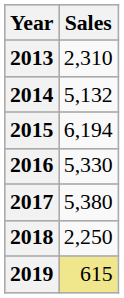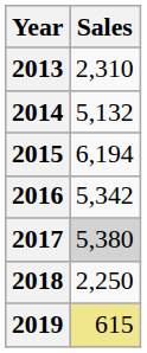 <table class="wikitable mw-collapsible collapsed floatright" style="font-size:85%;text-align:right;">
 <tr>
 <th>Year</th>
 <th>Sales</th>
 </tr>
 <tr>
 <th>2013</th>
 <td>2,310</td>
 </tr>
 <tr>
 <th>2014</th>
 <td>5,132</td>
 </tr>
 <tr>
 <th>2015</th>
 <td>6,194</td>
 </tr>
 <tr>
 <th>2016</th>
-<td>5,330</td>
+<td>5,342</td>
 </tr>
 <tr>
 <th>2017</th>
-<td>5,380</td>
+<td style="background: lightgrey;">5,380</td>
 </tr>
 <tr>
 <th>2018</th>
 <td>2,250</td>
 </tr>
 <tr>
 <th>2019</th>
 <td style="background: khaki;">615</td>
 </tr>
 </table>
